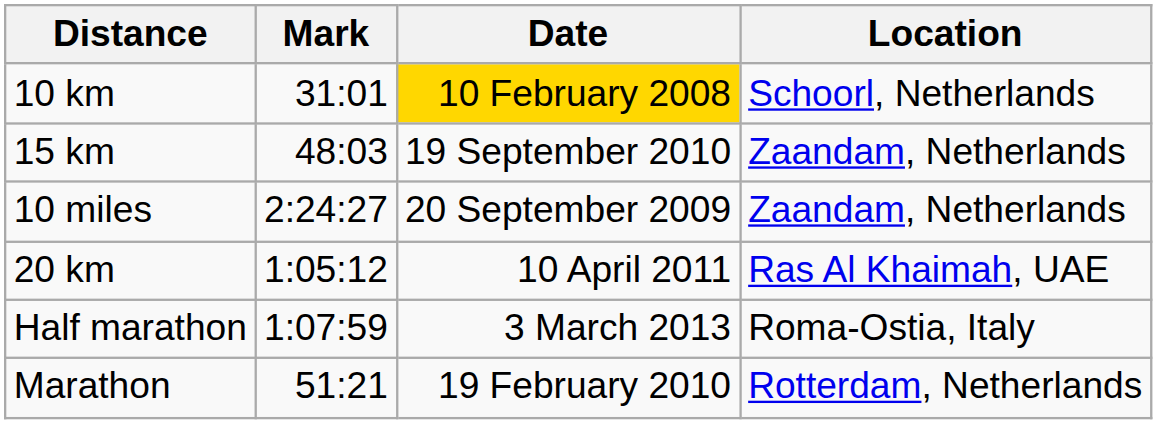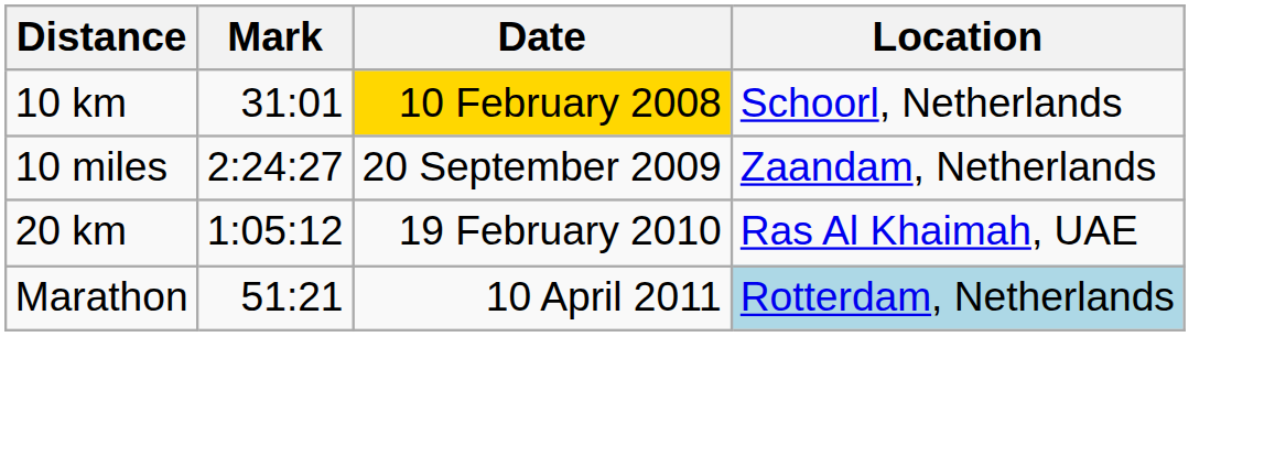 <table class="wikitable">
 <tr>
 <th>Distance</th>
 <th>Mark</th>
 <th>Date</th>
 <th>Location</th>
 </tr>
 <tr>
 <td>10 km</td>
 <td align=right>31:01</td>
 <td align=right style="background: gold;">10 February 2008</td>
 <td><a href='#'>Schoorl</a>, Netherlands</td>
 </tr>
 <tr>
-<td>15 km</td>
-<td align=right>48:03</td>
-<td align=right>19 September 2010</td>
-<td><a href='#'>Zaandam</a>, Netherlands</td>
-</tr>
-<tr>
 <td>10 miles</td>
 <td align=right>2:24:27</td>
 <td align=right>20 September 2009</td>
 <td><a href='#'>Zaandam</a>, Netherlands</td>
 </tr>
 <tr>
 <td>20 km</td>
 <td align=right>1:05:12</td>
-<td align=right>10 April 2011</td>
+<td align=right>19 February 2010</td>
 <td><a href='#'>Ras Al Khaimah</a>, UAE</td>
-</tr>
-<tr>
-<td>Half marathon</td>
-<td align=right>1:07:59</td>
-<td align=right>3 March 2013</td>
-<td>Roma-Ostia, Italy</td>
 </tr>
 <tr>
 <td>Marathon</td>
 <td align=right>51:21</td>
-<td align=right>19 February 2010</td>
-<td><a href='#'>Rotterdam</a>, Netherlands</td>
+<td align=right>10 April 2011</td>
+<td style="background: lightblue;"><a href='#'>Rotterdam</a>, Netherlands</td>
 </tr>
 </table>
